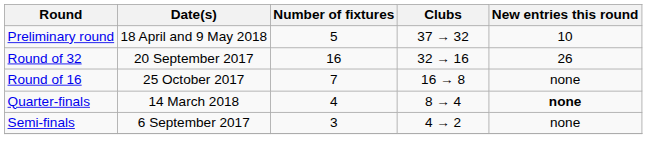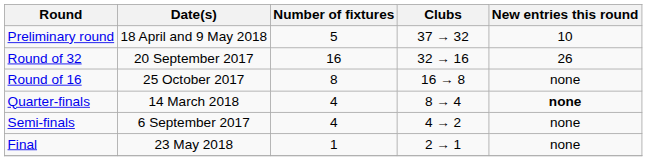 <table class="wikitable" style="text-align:center">
 <tr>
 <th>Round</th>
 <th>Date(s)</th>
 <th>Number of fixtures</th>
 <th width=100>Clubs</th>
 <th>New entries this round</th>
 </tr>
 <tr>
 <td style="text-align:left;"><a href='#'>Preliminary round</a></td>
 <td>18 April and 9 May 2018</td>
 <td>5</td>
 <td>37 → 32</td>
 <td>10</td>
 </tr>
 <tr>
 <td style="text-align:left;"><a href='#'>Round of 32</a></td>
 <td>20 September 2017</td>
 <td>16</td>
 <td>32 → 16</td>
 <td>26</td>
 </tr>
 <tr>
 <td style="text-align:left;"><a href='#'>Round of 16</a></td>
 <td>25 October 2017</td>
-<td>7</td>
+<td>8</td>
 <td>16 → 8</td>
 <td>none</td>
 </tr>
 <tr>
 <td style="text-align:left;"><a href='#'>Quarter-finals</a></td>
 <td>14 March 2018</td>
 <td>4</td>
 <td>8 → 4</td>
 <td><strong>none</strong></td>
 </tr>
 <tr>
 <td style="text-align:left;"><a href='#'>Semi-finals</a></td>
 <td>6 September 2017</td>
-<td>3</td>
+<td>4</td>
 <td>4 → 2</td>
+<td>none</td>
+</tr>
+<tr>
+<td style="text-align:left;"><a href='#'>Final</a></td>
+<td>23 May 2018</td>
+<td>1</td>
+<td>2 → 1</td>
 <td>none</td>
 </tr>
 <tr>
 </tr>
 </table>
